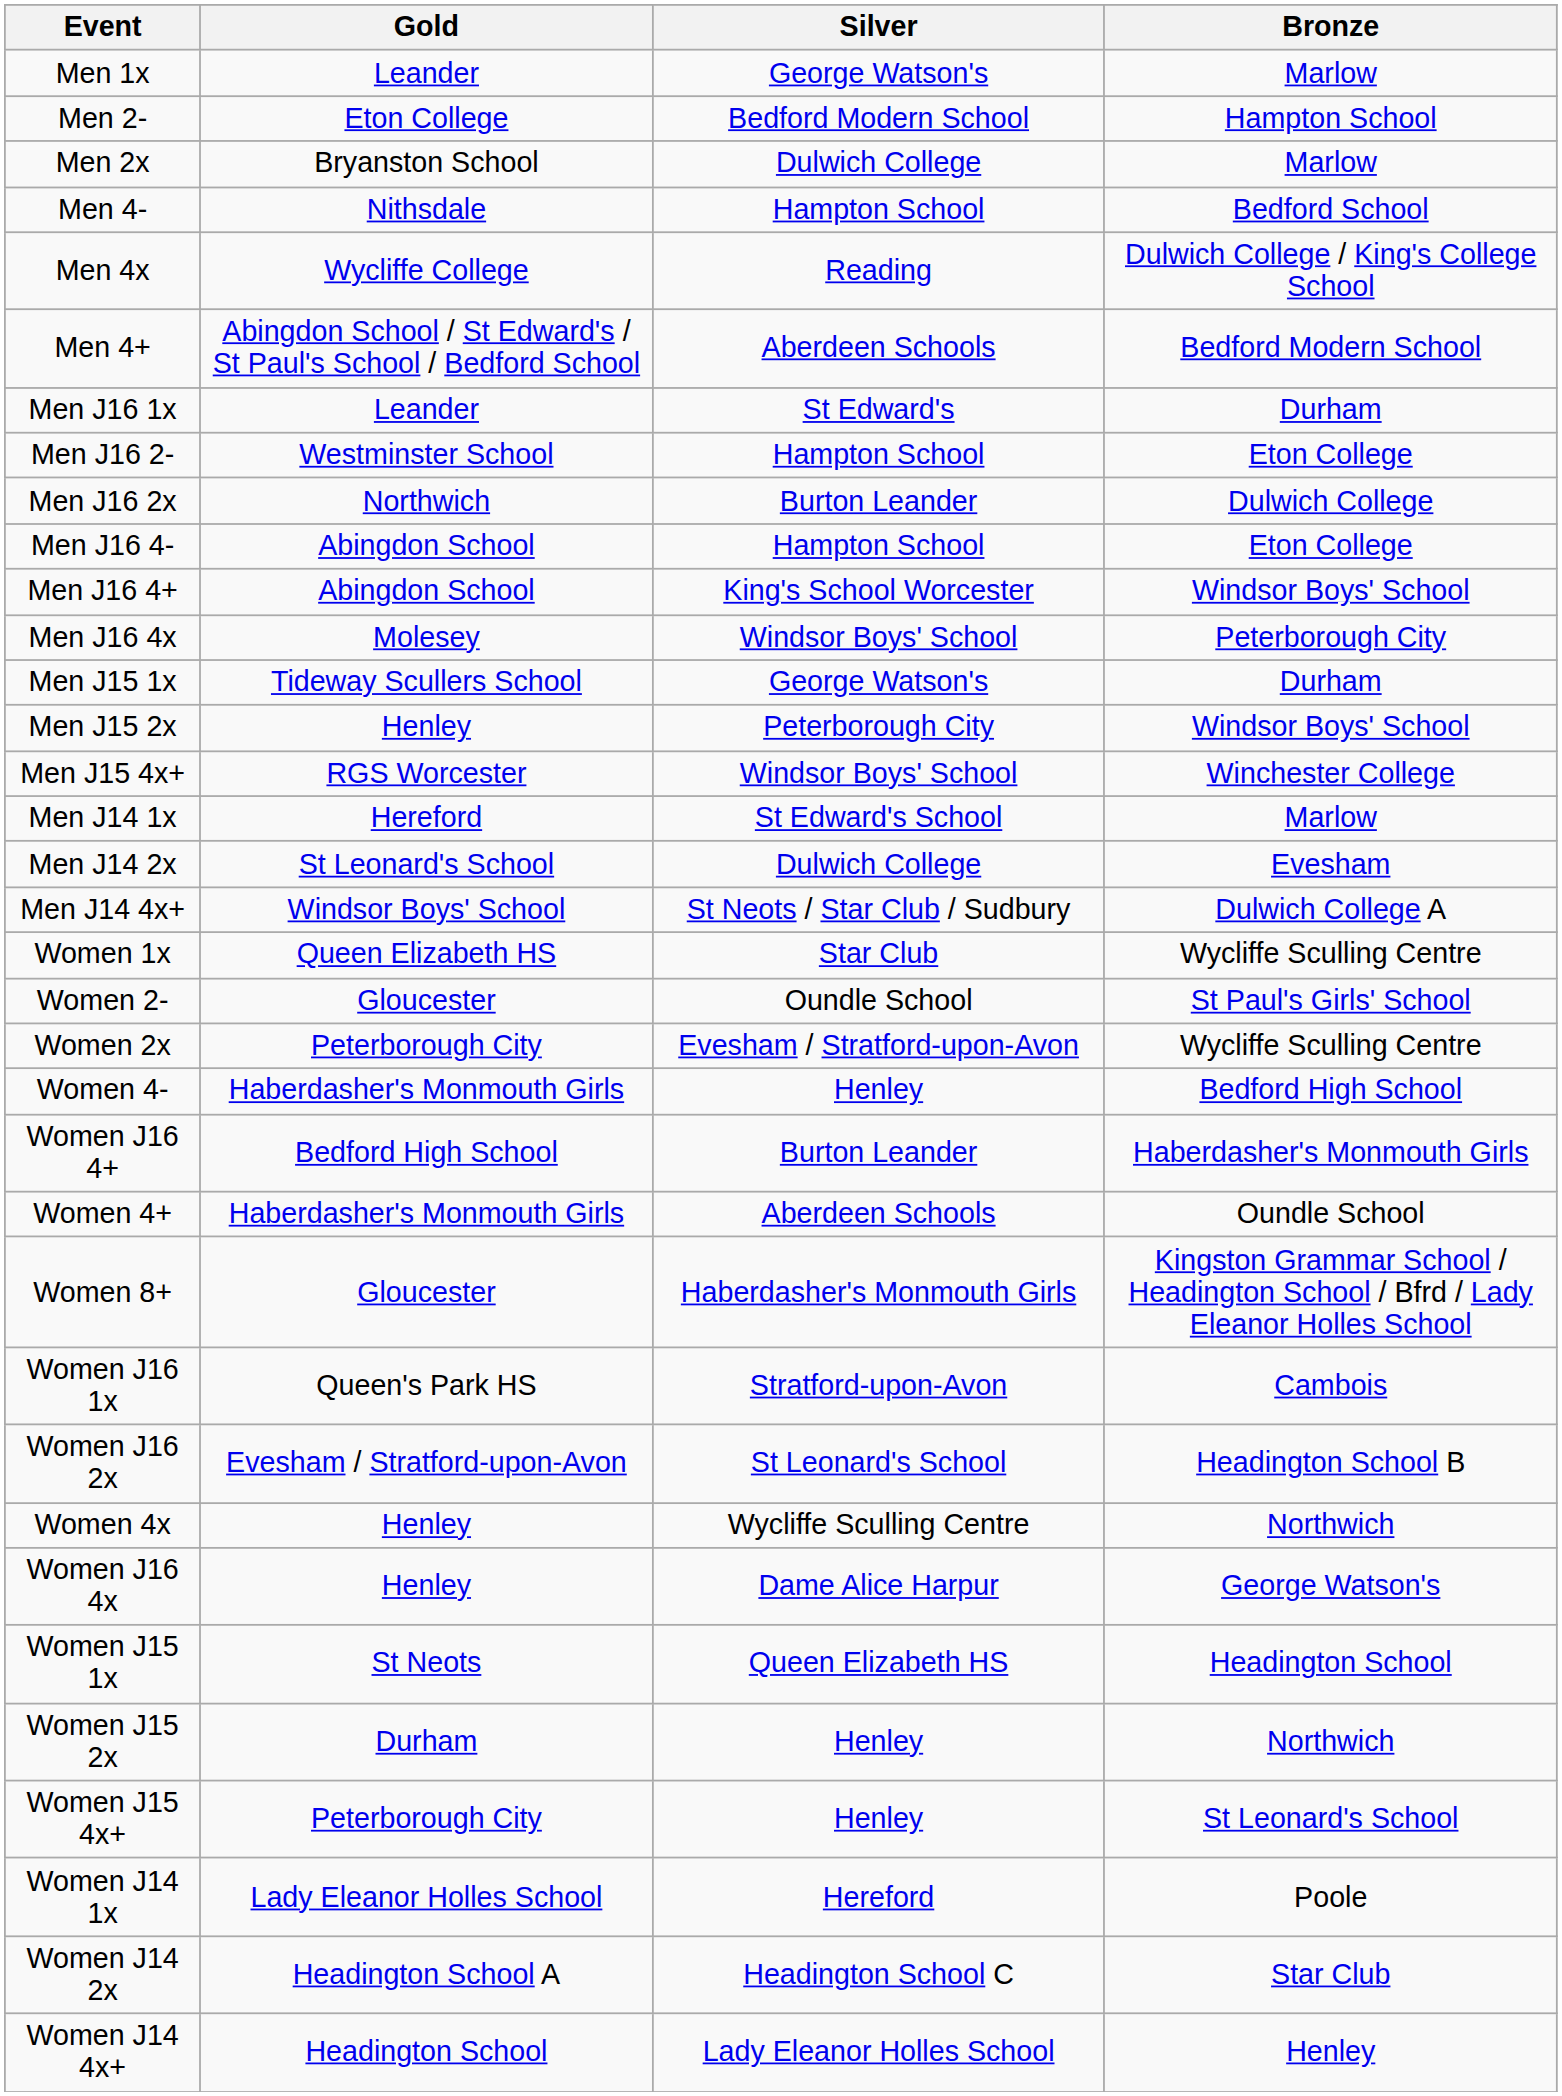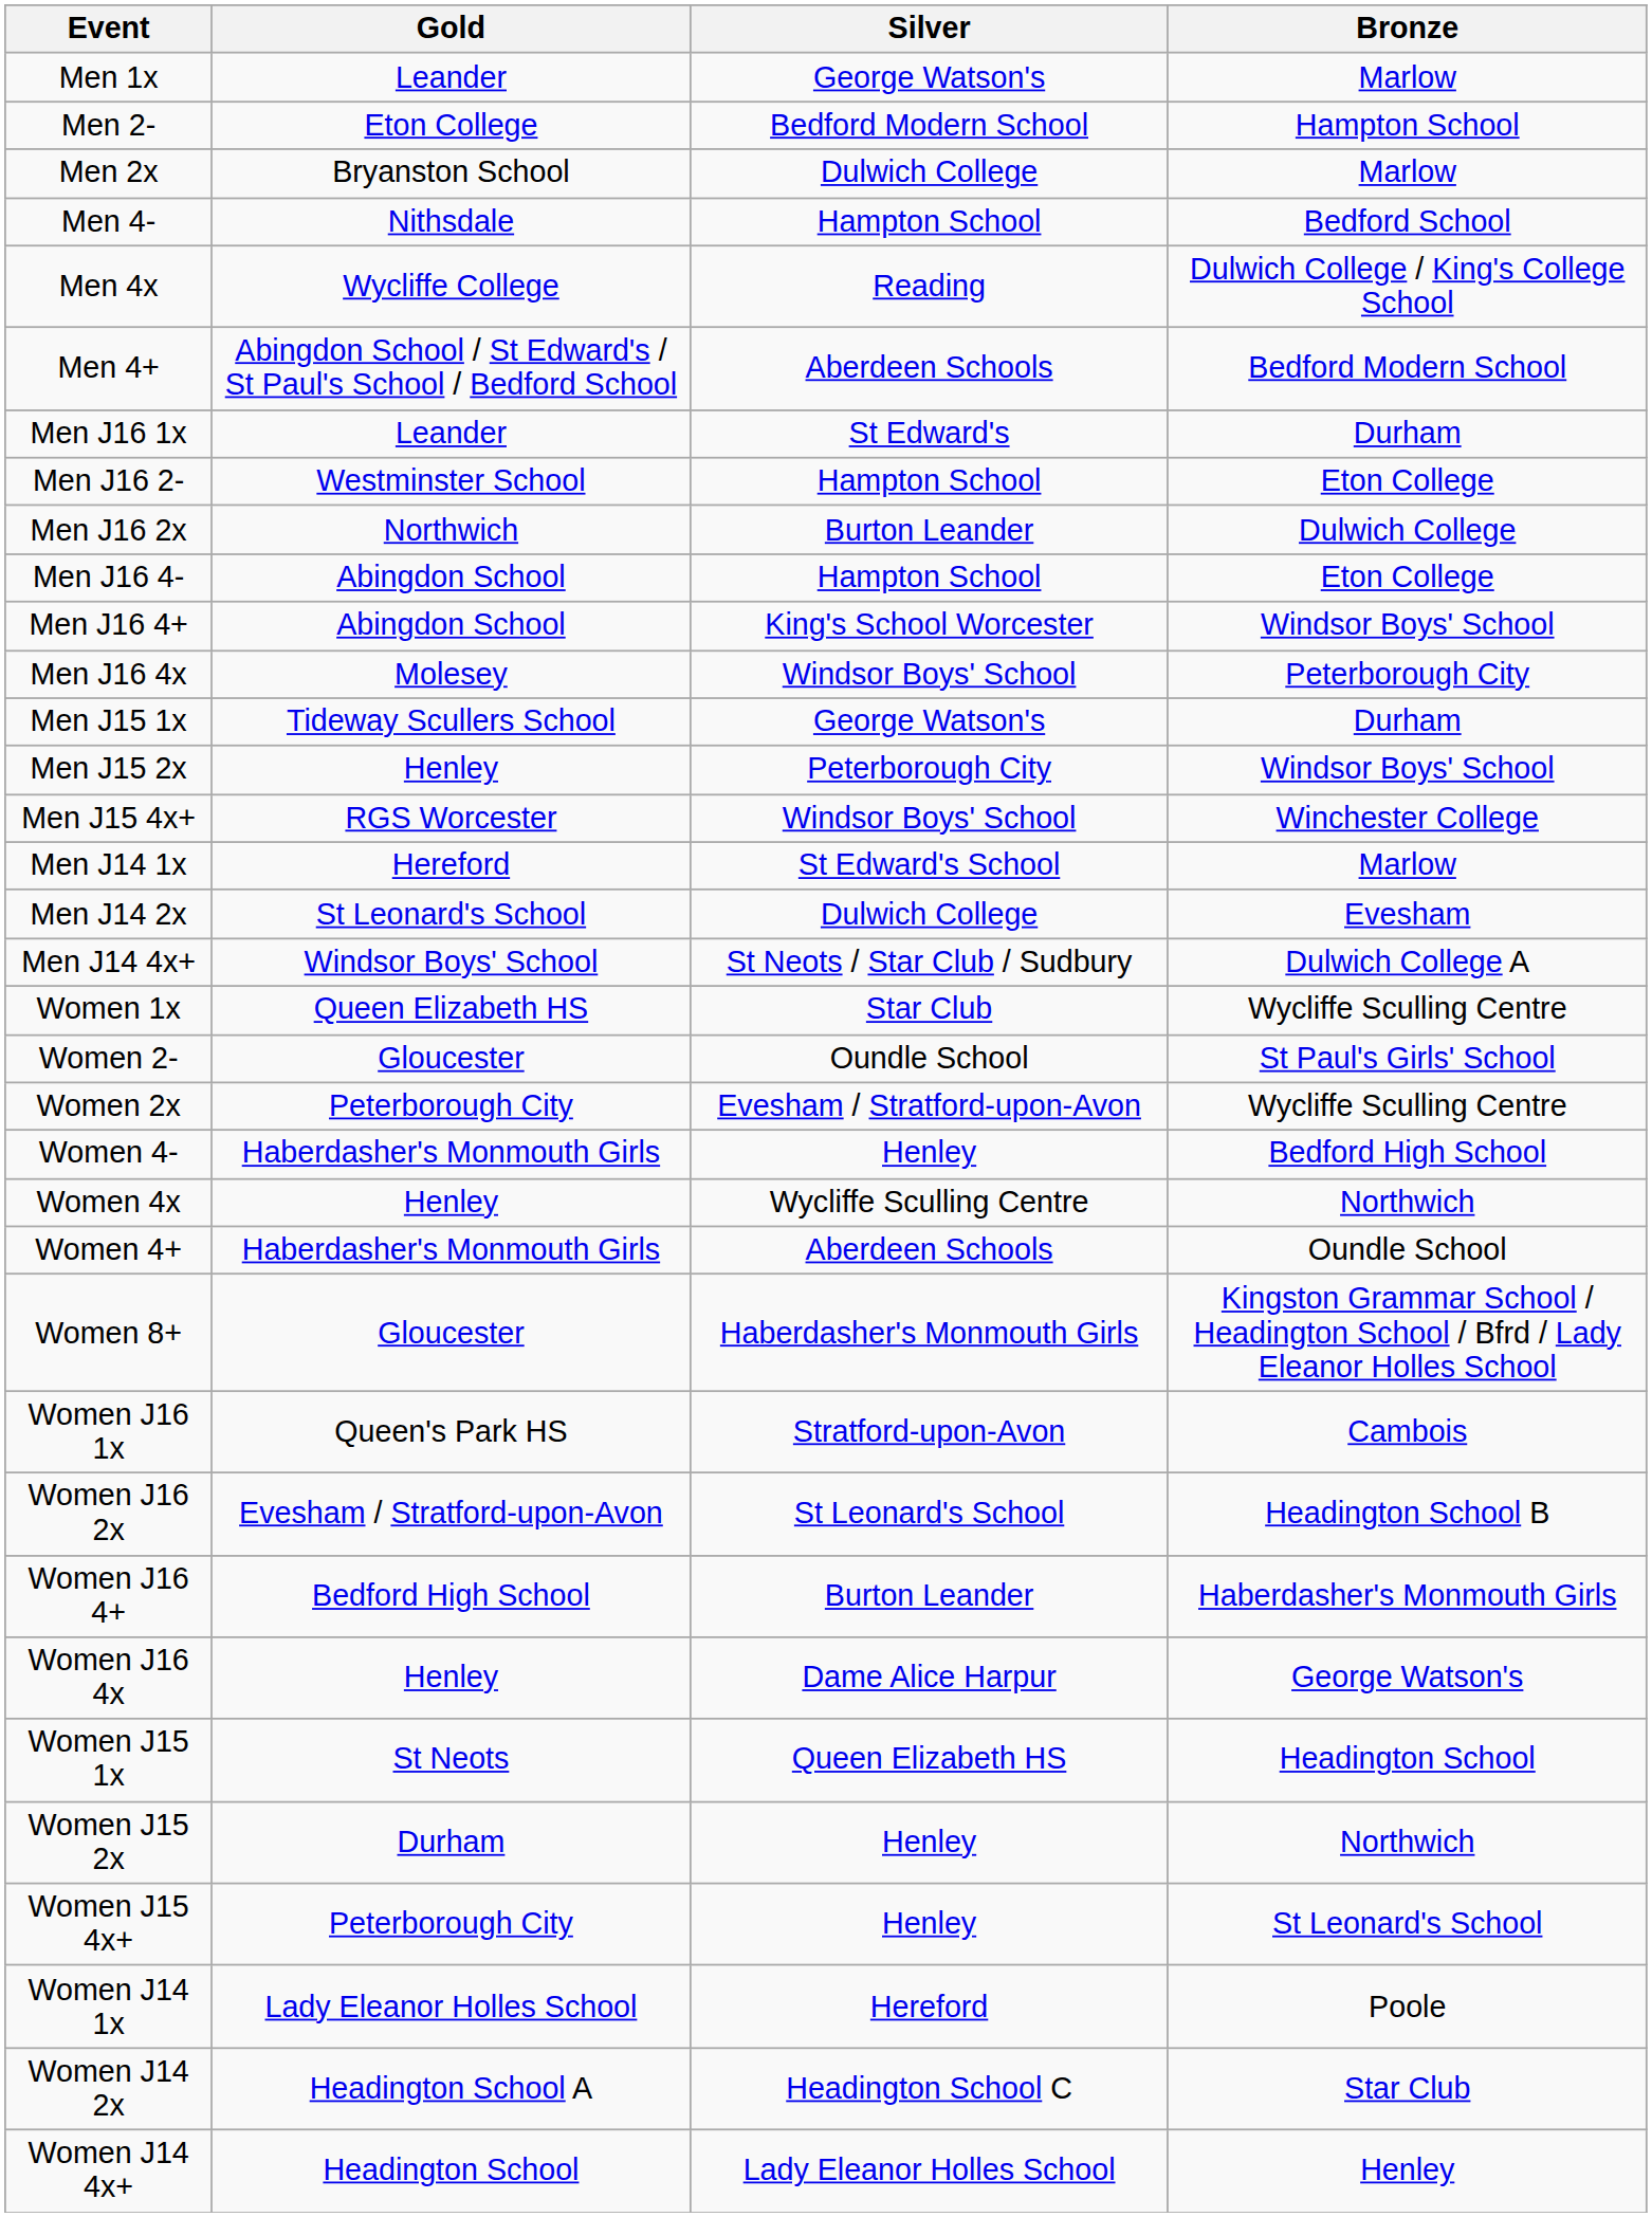 <table class="wikitable" style="text-align:center">
 <tr>
 <th width=120>Event</th>
 <th width=300>Gold</th>
 <th width=300>Silver</th>
 <th width=300>Bronze</th>
 </tr>
 <tr>
 <td>Men 1x</td>
 <td><a href='#'>Leander</a></td>
 <td><a href='#'>George Watson's</a></td>
 <td><a href='#'>Marlow</a></td>
 </tr>
 <tr>
 <td>Men 2-</td>
 <td><a href='#'>Eton College</a></td>
 <td><a href='#'>Bedford Modern School</a></td>
 <td><a href='#'>Hampton School</a></td>
 </tr>
 <tr>
 <td>Men 2x</td>
 <td>Bryanston School</td>
 <td><a href='#'>Dulwich College</a></td>
 <td><a href='#'>Marlow</a></td>
 </tr>
 <tr>
 <td>Men 4-</td>
 <td><a href='#'>Nithsdale</a></td>
 <td><a href='#'>Hampton School</a></td>
 <td><a href='#'>Bedford School</a></td>
 </tr>
 <tr>
 <td>Men 4x</td>
 <td><a href='#'>Wycliffe College</a></td>
 <td><a href='#'>Reading</a></td>
 <td><a href='#'>Dulwich College</a> / <a href='#'>King's College School</a></td>
 </tr>
 <tr>
 <td>Men 4+</td>
 <td><a href='#'>Abingdon School</a> / <a href='#'>St Edward's</a> / <a href='#'>St Paul's School</a> / <a href='#'>Bedford School</a></td>
 <td><a href='#'>Aberdeen Schools</a></td>
 <td><a href='#'>Bedford Modern School</a></td>
 </tr>
 <tr>
 <td>Men J16 1x</td>
 <td><a href='#'>Leander</a></td>
 <td><a href='#'>St Edward's</a></td>
 <td><a href='#'>Durham</a></td>
 </tr>
 <tr>
 <td>Men J16 2-</td>
 <td><a href='#'>Westminster School</a></td>
 <td><a href='#'>Hampton School</a></td>
 <td><a href='#'>Eton College</a></td>
 </tr>
 <tr>
 <td>Men J16 2x</td>
 <td><a href='#'>Northwich</a></td>
 <td><a href='#'>Burton Leander</a></td>
 <td><a href='#'>Dulwich College</a></td>
 </tr>
 <tr>
 <td>Men J16 4-</td>
 <td><a href='#'>Abingdon School</a></td>
 <td><a href='#'>Hampton School</a></td>
 <td><a href='#'>Eton College</a></td>
 </tr>
 <tr>
 <td>Men J16 4+</td>
 <td><a href='#'>Abingdon School</a></td>
 <td><a href='#'>King's School Worcester</a></td>
 <td><a href='#'>Windsor Boys' School</a></td>
 </tr>
 <tr>
 <td>Men J16 4x</td>
 <td><a href='#'>Molesey</a></td>
 <td><a href='#'>Windsor Boys' School</a></td>
 <td><a href='#'>Peterborough City</a></td>
 </tr>
 <tr>
 <td>Men J15 1x</td>
 <td><a href='#'>Tideway Scullers School</a></td>
 <td><a href='#'>George Watson's</a></td>
 <td><a href='#'>Durham</a></td>
 </tr>
 <tr>
 <td>Men J15 2x</td>
 <td><a href='#'>Henley</a></td>
 <td><a href='#'>Peterborough City</a></td>
 <td><a href='#'>Windsor Boys' School</a></td>
 </tr>
 <tr>
 <td>Men J15 4x+</td>
 <td><a href='#'>RGS Worcester</a></td>
 <td><a href='#'>Windsor Boys' School</a></td>
 <td><a href='#'>Winchester College</a></td>
 </tr>
 <tr>
 <td>Men J14 1x</td>
 <td><a href='#'>Hereford</a></td>
 <td><a href='#'>St Edward's School</a></td>
 <td><a href='#'>Marlow</a></td>
 </tr>
 <tr>
 <td>Men J14 2x</td>
 <td><a href='#'>St Leonard's School</a></td>
 <td><a href='#'>Dulwich College</a></td>
 <td><a href='#'>Evesham</a></td>
 </tr>
 <tr>
 <td>Men J14 4x+</td>
 <td><a href='#'>Windsor Boys' School</a></td>
 <td><a href='#'>St Neots</a> / <a href='#'>Star Club</a> / Sudbury</td>
 <td><a href='#'>Dulwich College</a> A</td>
 </tr>
 <tr>
 <td>Women 1x</td>
 <td><a href='#'>Queen Elizabeth HS</a></td>
 <td><a href='#'>Star Club</a></td>
 <td>Wycliffe Sculling Centre</td>
 </tr>
 <tr>
 <td>Women 2-</td>
 <td><a href='#'>Gloucester</a></td>
 <td>Oundle School</td>
 <td><a href='#'>St Paul's Girls' School</a></td>
 </tr>
 <tr>
 <td>Women 2x</td>
 <td><a href='#'>Peterborough City</a></td>
 <td><a href='#'>Evesham</a> / <a href='#'>Stratford-upon-Avon</a></td>
 <td>Wycliffe Sculling Centre</td>
 </tr>
 <tr>
 <td>Women 4-</td>
 <td><a href='#'>Haberdasher's Monmouth Girls</a></td>
 <td><a href='#'>Henley</a></td>
 <td><a href='#'>Bedford High School</a></td>
 </tr>
 <tr>
-<td>Women J16 4+</td>
-<td><a href='#'>Bedford High School</a></td>
-<td><a href='#'>Burton Leander</a></td>
-<td><a href='#'>Haberdasher's Monmouth Girls</a></td>
+<td>Women 4x</td>
+<td><a href='#'>Henley</a></td>
+<td>Wycliffe Sculling Centre</td>
+<td><a href='#'>Northwich</a></td>
 </tr>
 <tr>
 <td>Women 4+</td>
 <td><a href='#'>Haberdasher's Monmouth Girls</a></td>
 <td><a href='#'>Aberdeen Schools</a></td>
 <td>Oundle School</td>
 </tr>
 <tr>
 <td>Women 8+</td>
 <td><a href='#'>Gloucester</a></td>
 <td><a href='#'>Haberdasher's Monmouth Girls</a></td>
 <td><a href='#'>Kingston Grammar School</a> / <a href='#'>Headington School</a> / Bfrd / <a href='#'>Lady Eleanor Holles School</a></td>
 </tr>
 <tr>
 <td>Women J16 1x</td>
 <td>Queen's Park HS</td>
 <td><a href='#'>Stratford-upon-Avon</a></td>
 <td><a href='#'>Cambois</a></td>
 </tr>
 <tr>
 <td>Women J16 2x</td>
 <td><a href='#'>Evesham</a> / <a href='#'>Stratford-upon-Avon</a></td>
 <td><a href='#'>St Leonard's School</a></td>
 <td><a href='#'>Headington School</a> B</td>
 </tr>
 <tr>
-<td>Women 4x</td>
-<td><a href='#'>Henley</a></td>
-<td>Wycliffe Sculling Centre</td>
-<td><a href='#'>Northwich</a></td>
+<td>Women J16 4+</td>
+<td><a href='#'>Bedford High School</a></td>
+<td><a href='#'>Burton Leander</a></td>
+<td><a href='#'>Haberdasher's Monmouth Girls</a></td>
 </tr>
 <tr>
 <td>Women J16 4x</td>
 <td><a href='#'>Henley</a></td>
 <td><a href='#'>Dame Alice Harpur</a></td>
 <td><a href='#'>George Watson's</a></td>
 </tr>
 <tr>
 <td>Women J15 1x</td>
 <td><a href='#'>St Neots</a></td>
 <td><a href='#'>Queen Elizabeth HS</a></td>
 <td><a href='#'>Headington School</a></td>
 </tr>
 <tr>
 <td>Women J15 2x</td>
 <td><a href='#'>Durham</a></td>
 <td><a href='#'>Henley</a></td>
 <td><a href='#'>Northwich</a></td>
 </tr>
 <tr>
 <td>Women J15 4x+</td>
 <td><a href='#'>Peterborough City</a></td>
 <td><a href='#'>Henley</a></td>
 <td><a href='#'>St Leonard's School</a></td>
 </tr>
 <tr>
 <td>Women J14 1x</td>
 <td><a href='#'>Lady Eleanor Holles School</a></td>
 <td><a href='#'>Hereford</a></td>
 <td>Poole</td>
 </tr>
 <tr>
 <td>Women J14 2x</td>
 <td><a href='#'>Headington School</a> A</td>
 <td><a href='#'>Headington School</a> C</td>
 <td><a href='#'>Star Club</a></td>
 </tr>
 <tr>
 <td>Women J14 4x+</td>
 <td><a href='#'>Headington School</a></td>
 <td><a href='#'>Lady Eleanor Holles School</a></td>
 <td><a href='#'>Henley</a></td>
 </tr>
 </table>
